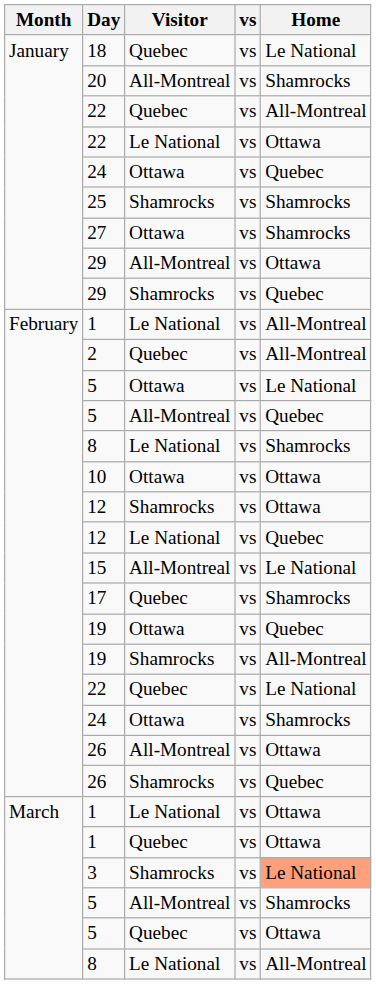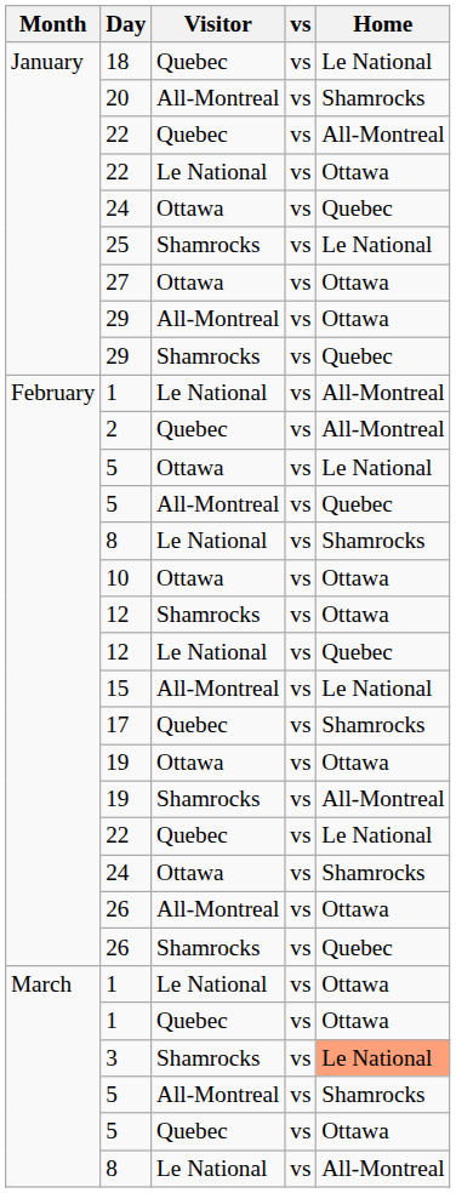 <table class="wikitable">
 <tr>
 <th>Month</th>
 <th>Day</th>
 <th>Visitor</th>
 <th>vs</th>
 <th>Home</th>
 </tr>
 <tr>
 <td rowspan=9 valign=top>January</td>
 <td>18</td>
 <td>Quebec</td>
 <td>vs</td>
 <td>Le National</td>
 </tr>
 <tr>
 <td>20</td>
 <td>All-Montreal</td>
 <td>vs</td>
 <td>Shamrocks</td>
 </tr>
 <tr>
 <td>22</td>
 <td>Quebec</td>
 <td>vs</td>
 <td>All-Montreal</td>
 </tr>
 <tr>
 <td>22</td>
 <td>Le National</td>
 <td>vs</td>
 <td>Ottawa</td>
 </tr>
 <tr>
 <td>24</td>
 <td>Ottawa</td>
 <td>vs</td>
 <td>Quebec</td>
 </tr>
 <tr>
 <td>25</td>
 <td>Shamrocks</td>
 <td>vs</td>
-<td>Shamrocks</td>
+<td>Le National</td>
 </tr>
 <tr>
 <td>27</td>
 <td>Ottawa</td>
 <td>vs</td>
-<td>Shamrocks</td>
+<td>Ottawa</td>
 </tr>
 <tr>
 <td>29</td>
 <td>All-Montreal</td>
 <td>vs</td>
 <td>Ottawa</td>
 </tr>
 <tr>
 <td>29</td>
 <td>Shamrocks</td>
 <td>vs</td>
 <td>Quebec</td>
 </tr>
 <tr>
 <td rowspan=16 valign=top>February</td>
 <td>1</td>
 <td>Le National</td>
 <td>vs</td>
 <td>All-Montreal</td>
 </tr>
 <tr>
 <td>2</td>
 <td>Quebec</td>
 <td>vs</td>
 <td>All-Montreal</td>
 </tr>
 <tr>
 <td>5</td>
 <td>Ottawa</td>
 <td>vs</td>
 <td>Le National</td>
 </tr>
 <tr>
 <td>5</td>
 <td>All-Montreal</td>
 <td>vs</td>
 <td>Quebec</td>
 </tr>
 <tr>
 <td>8</td>
 <td>Le National</td>
 <td>vs</td>
 <td>Shamrocks</td>
 </tr>
 <tr>
 <td>10</td>
 <td>Ottawa</td>
 <td>vs</td>
 <td>Ottawa</td>
 </tr>
 <tr>
 <td>12</td>
 <td>Shamrocks</td>
 <td>vs</td>
 <td>Ottawa</td>
 </tr>
 <tr>
 <td>12</td>
 <td>Le National</td>
 <td>vs</td>
 <td>Quebec</td>
 </tr>
 <tr>
 <td>15</td>
 <td>All-Montreal</td>
 <td>vs</td>
 <td>Le National</td>
 </tr>
 <tr>
 <td>17</td>
 <td>Quebec</td>
 <td>vs</td>
 <td>Shamrocks</td>
 </tr>
 <tr>
 <td>19</td>
 <td>Ottawa</td>
 <td>vs</td>
-<td>Quebec</td>
+<td>Ottawa</td>
 </tr>
 <tr>
 <td>19</td>
 <td>Shamrocks</td>
 <td>vs</td>
 <td>All-Montreal</td>
 </tr>
 <tr>
 <td>22</td>
 <td>Quebec</td>
 <td>vs</td>
 <td>Le National</td>
 </tr>
 <tr>
 <td>24</td>
 <td>Ottawa</td>
 <td>vs</td>
 <td>Shamrocks</td>
 </tr>
 <tr>
 <td>26</td>
 <td>All-Montreal</td>
 <td>vs</td>
 <td>Ottawa</td>
 </tr>
 <tr>
 <td>26</td>
 <td>Shamrocks</td>
 <td>vs</td>
 <td>Quebec</td>
 </tr>
 <tr>
 <td rowspan=16 valign=top>March</td>
 <td>1</td>
 <td>Le National</td>
 <td>vs</td>
 <td>Ottawa</td>
 </tr>
 <tr>
 <td>1</td>
 <td>Quebec</td>
 <td>vs</td>
 <td>Ottawa</td>
 </tr>
 <tr>
 <td>3</td>
 <td>Shamrocks</td>
 <td>vs</td>
 <td style="background: lightsalmon;">Le National</td>
 </tr>
 <tr>
 <td>5</td>
 <td>All-Montreal</td>
 <td>vs</td>
 <td>Shamrocks</td>
 </tr>
 <tr>
 <td>5</td>
 <td>Quebec</td>
 <td>vs</td>
 <td>Ottawa</td>
 </tr>
 <tr>
 <td>8</td>
 <td>Le National</td>
 <td>vs</td>
 <td>All-Montreal</td>
 </tr>
 </table>
